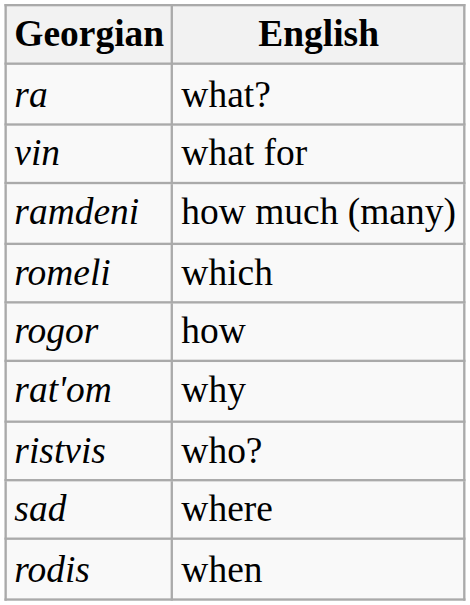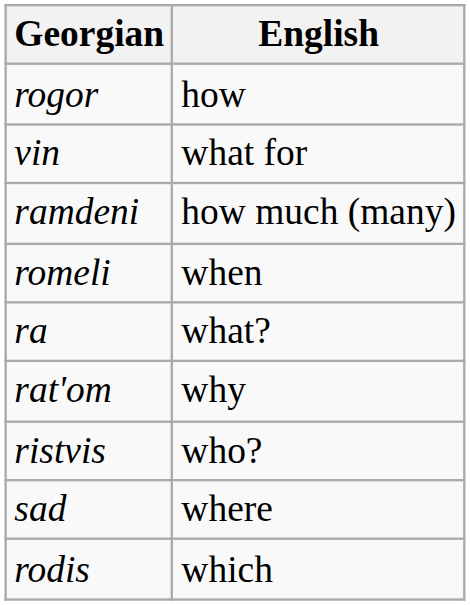 <table style="margin: 3ex" class="wikitable">
 <tr>
 <th>Georgian</th>
 <th>English</th>
 </tr>
 <tr>
-<td><em>ra</em></td>
-<td>what?</td>
+<td><em>rogor</em></td>
+<td>how</td>
 </tr>
 <tr>
 <td><em>vin</em></td>
 <td>what for</td>
 </tr>
 <tr>
 <td><em>ramdeni</em></td>
 <td>how much (many)</td>
 </tr>
 <tr>
 <td><em>romeli</em></td>
-<td>which</td>
+<td>when</td>
 </tr>
 <tr>
-<td><em>rogor</em></td>
-<td>how</td>
+<td><em>ra</em></td>
+<td>what?</td>
 </tr>
 <tr>
 <td><em>rat'om</em></td>
 <td>why</td>
 </tr>
 <tr>
 <td><em>ristvis</em></td>
 <td>who?</td>
 </tr>
 <tr>
 <td><em>sad</em></td>
 <td>where</td>
 </tr>
 <tr>
 <td><em>rodis</em></td>
-<td>when</td>
+<td>which</td>
 </tr>
 </table>
